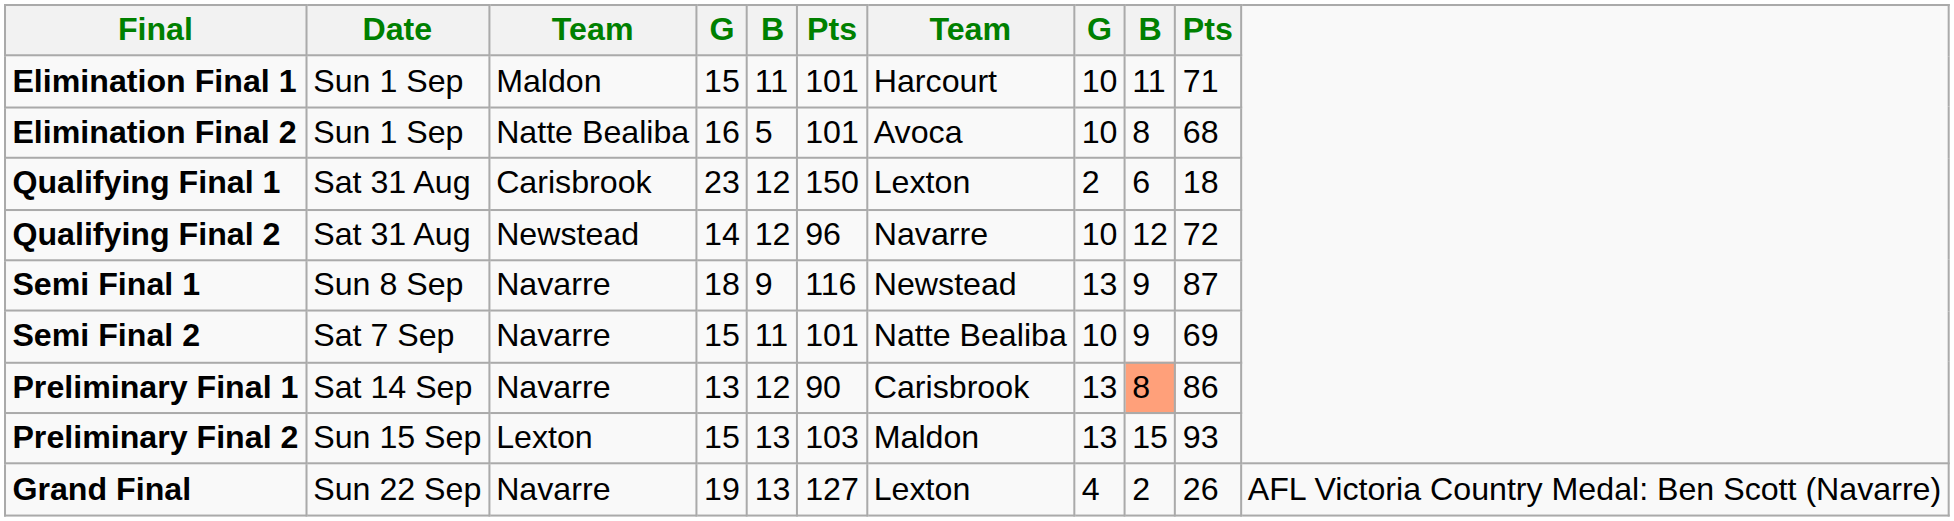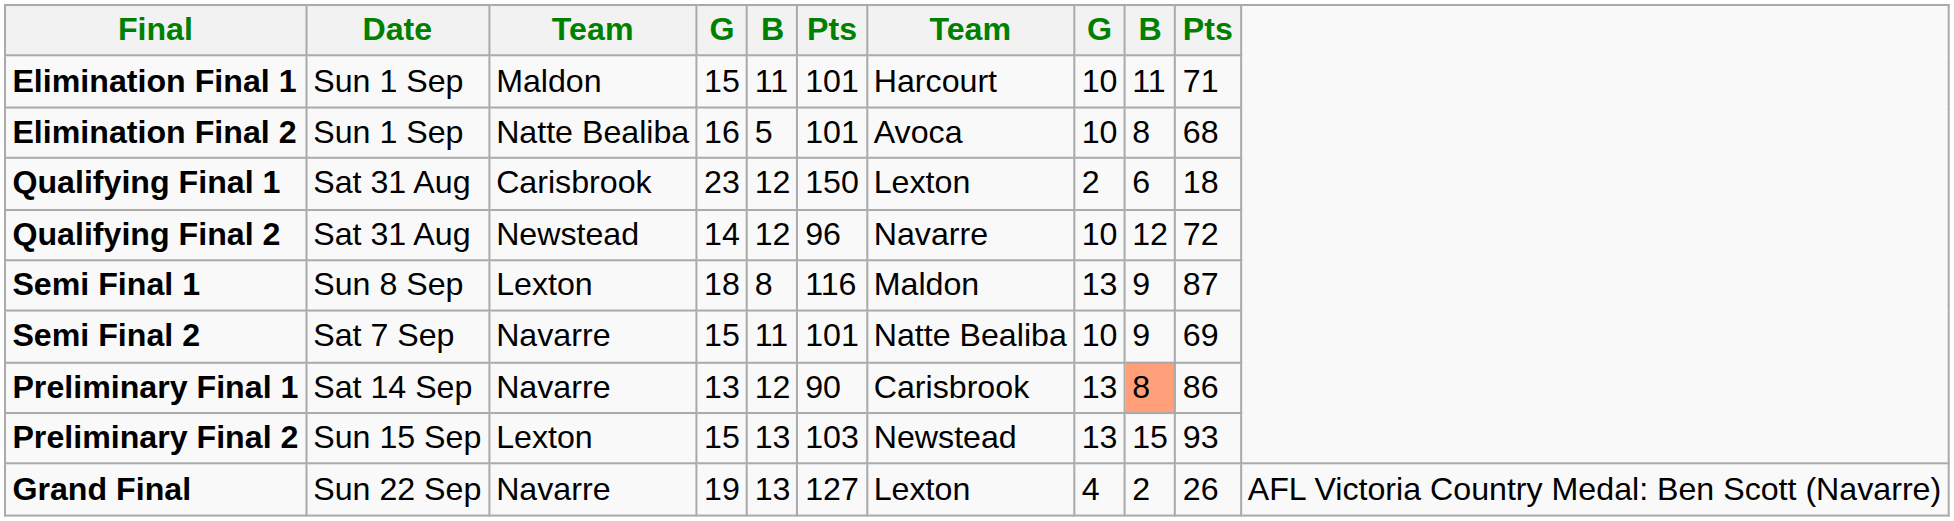 <table class="wikitable">
 <tr>
 <th style="color:green">Final</th>
 <th style="color:green">Date</th>
 <th style="color:green">Team</th>
 <th style="color:green">G</th>
 <th style="color:green">B</th>
 <th style="color:green">Pts</th>
 <th style="color:green">Team</th>
 <th style="color:green">G</th>
 <th style="color:green">B</th>
 <th style="color:green">Pts</th>
 </tr>
 <tr>
 <td><strong>Elimination Final 1</strong></td>
 <td>Sun 1 Sep</td>
 <td>Maldon</td>
 <td>15</td>
 <td>11</td>
 <td>101</td>
 <td>Harcourt</td>
 <td>10</td>
 <td>11</td>
 <td>71</td>
 </tr>
 <tr>
 <td><strong>Elimination Final 2</strong></td>
 <td>Sun 1 Sep</td>
 <td>Natte Bealiba</td>
 <td>16</td>
 <td>5</td>
 <td>101</td>
 <td>Avoca</td>
 <td>10</td>
 <td>8</td>
 <td>68</td>
 </tr>
 <tr>
 <td><strong>Qualifying Final 1</strong></td>
 <td>Sat 31 Aug</td>
 <td>Carisbrook</td>
 <td>23</td>
 <td>12</td>
 <td>150</td>
 <td>Lexton</td>
 <td>2</td>
 <td>6</td>
 <td>18</td>
 </tr>
 <tr>
 <td><strong>Qualifying Final 2</strong></td>
 <td>Sat 31 Aug</td>
 <td>Newstead</td>
 <td>14</td>
 <td>12</td>
 <td>96</td>
 <td>Navarre</td>
 <td>10</td>
 <td>12</td>
 <td>72</td>
 </tr>
 <tr>
 <td><strong>Semi Final 1</strong></td>
 <td>Sun 8 Sep</td>
-<td>Navarre</td>
+<td>Lexton</td>
 <td>18</td>
-<td>9</td>
+<td>8</td>
 <td>116</td>
-<td>Newstead</td>
+<td>Maldon</td>
 <td>13</td>
 <td>9</td>
 <td>87</td>
 </tr>
 <tr>
 <td><strong>Semi Final 2</strong></td>
 <td>Sat 7 Sep</td>
 <td>Navarre</td>
 <td>15</td>
 <td>11</td>
 <td>101</td>
 <td>Natte Bealiba</td>
 <td>10</td>
 <td>9</td>
 <td>69</td>
 </tr>
 <tr>
 <td><strong>Preliminary Final 1</strong></td>
 <td>Sat 14 Sep</td>
 <td>Navarre</td>
 <td>13</td>
 <td>12</td>
 <td>90</td>
 <td>Carisbrook</td>
 <td>13</td>
 <td style="background: lightsalmon;">8</td>
 <td>86</td>
 </tr>
 <tr>
 <td><strong>Preliminary Final 2</strong></td>
 <td>Sun 15 Sep</td>
 <td>Lexton</td>
 <td>15</td>
 <td>13</td>
 <td>103</td>
-<td>Maldon</td>
+<td>Newstead</td>
 <td>13</td>
 <td>15</td>
 <td>93</td>
 </tr>
 <tr>
 <td><strong>Grand Final</strong></td>
 <td>Sun 22 Sep</td>
 <td>Navarre</td>
 <td>19</td>
 <td>13</td>
 <td>127</td>
 <td>Lexton</td>
 <td>4</td>
 <td>2</td>
 <td>26</td>
 <td>AFL Victoria Country Medal: Ben Scott (Navarre)</td>
 </tr>
 </table>
